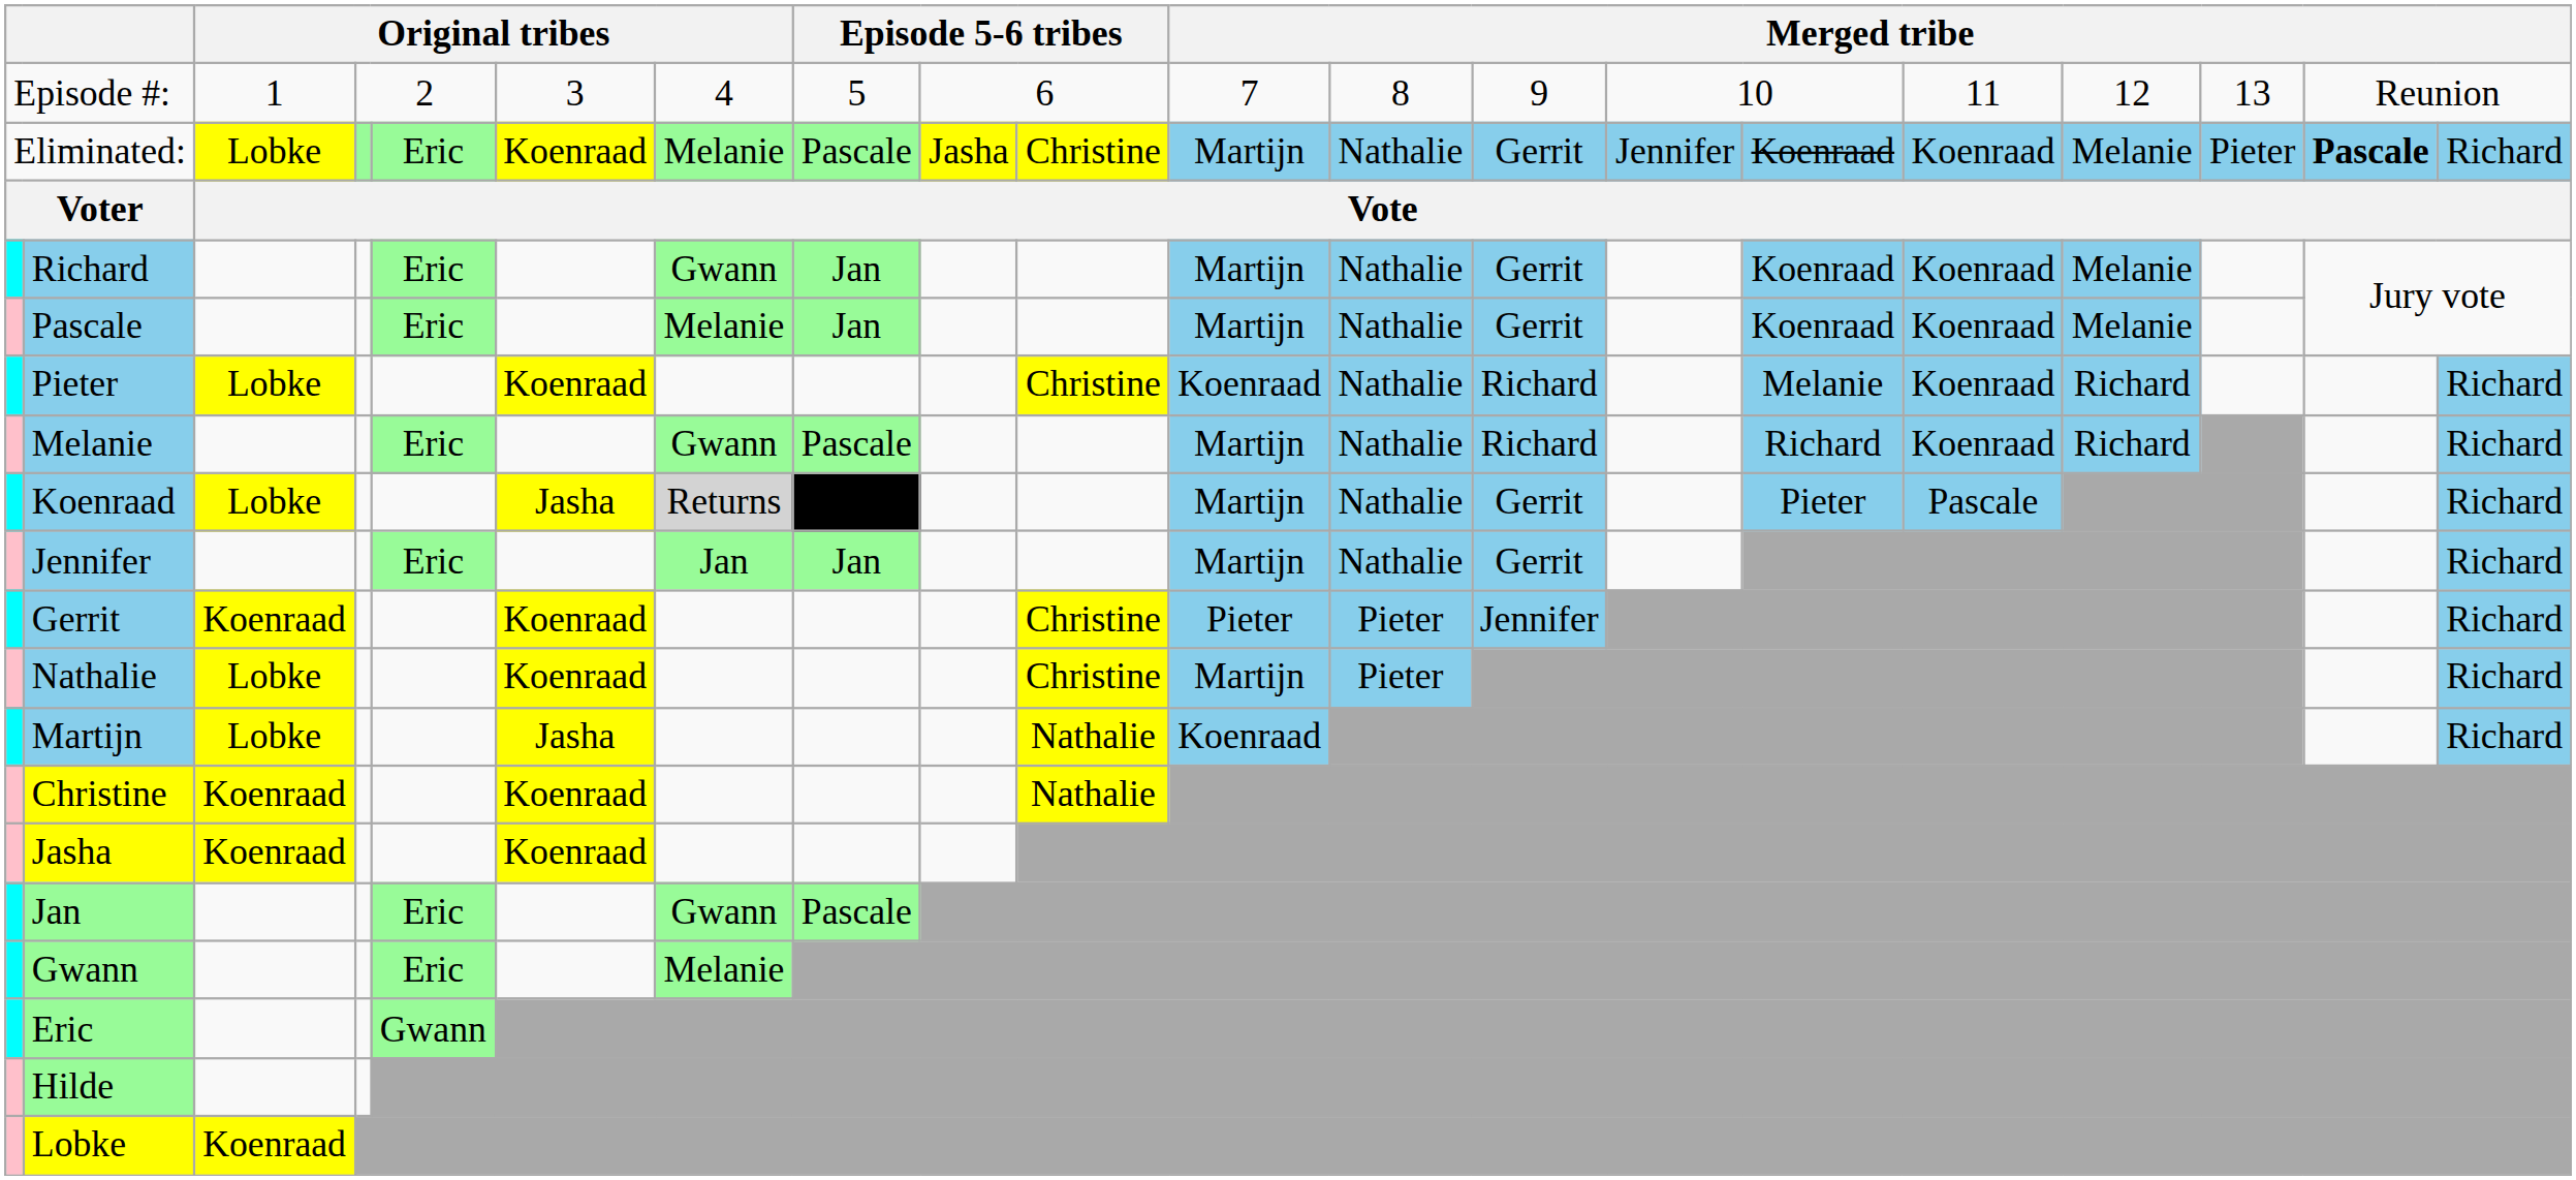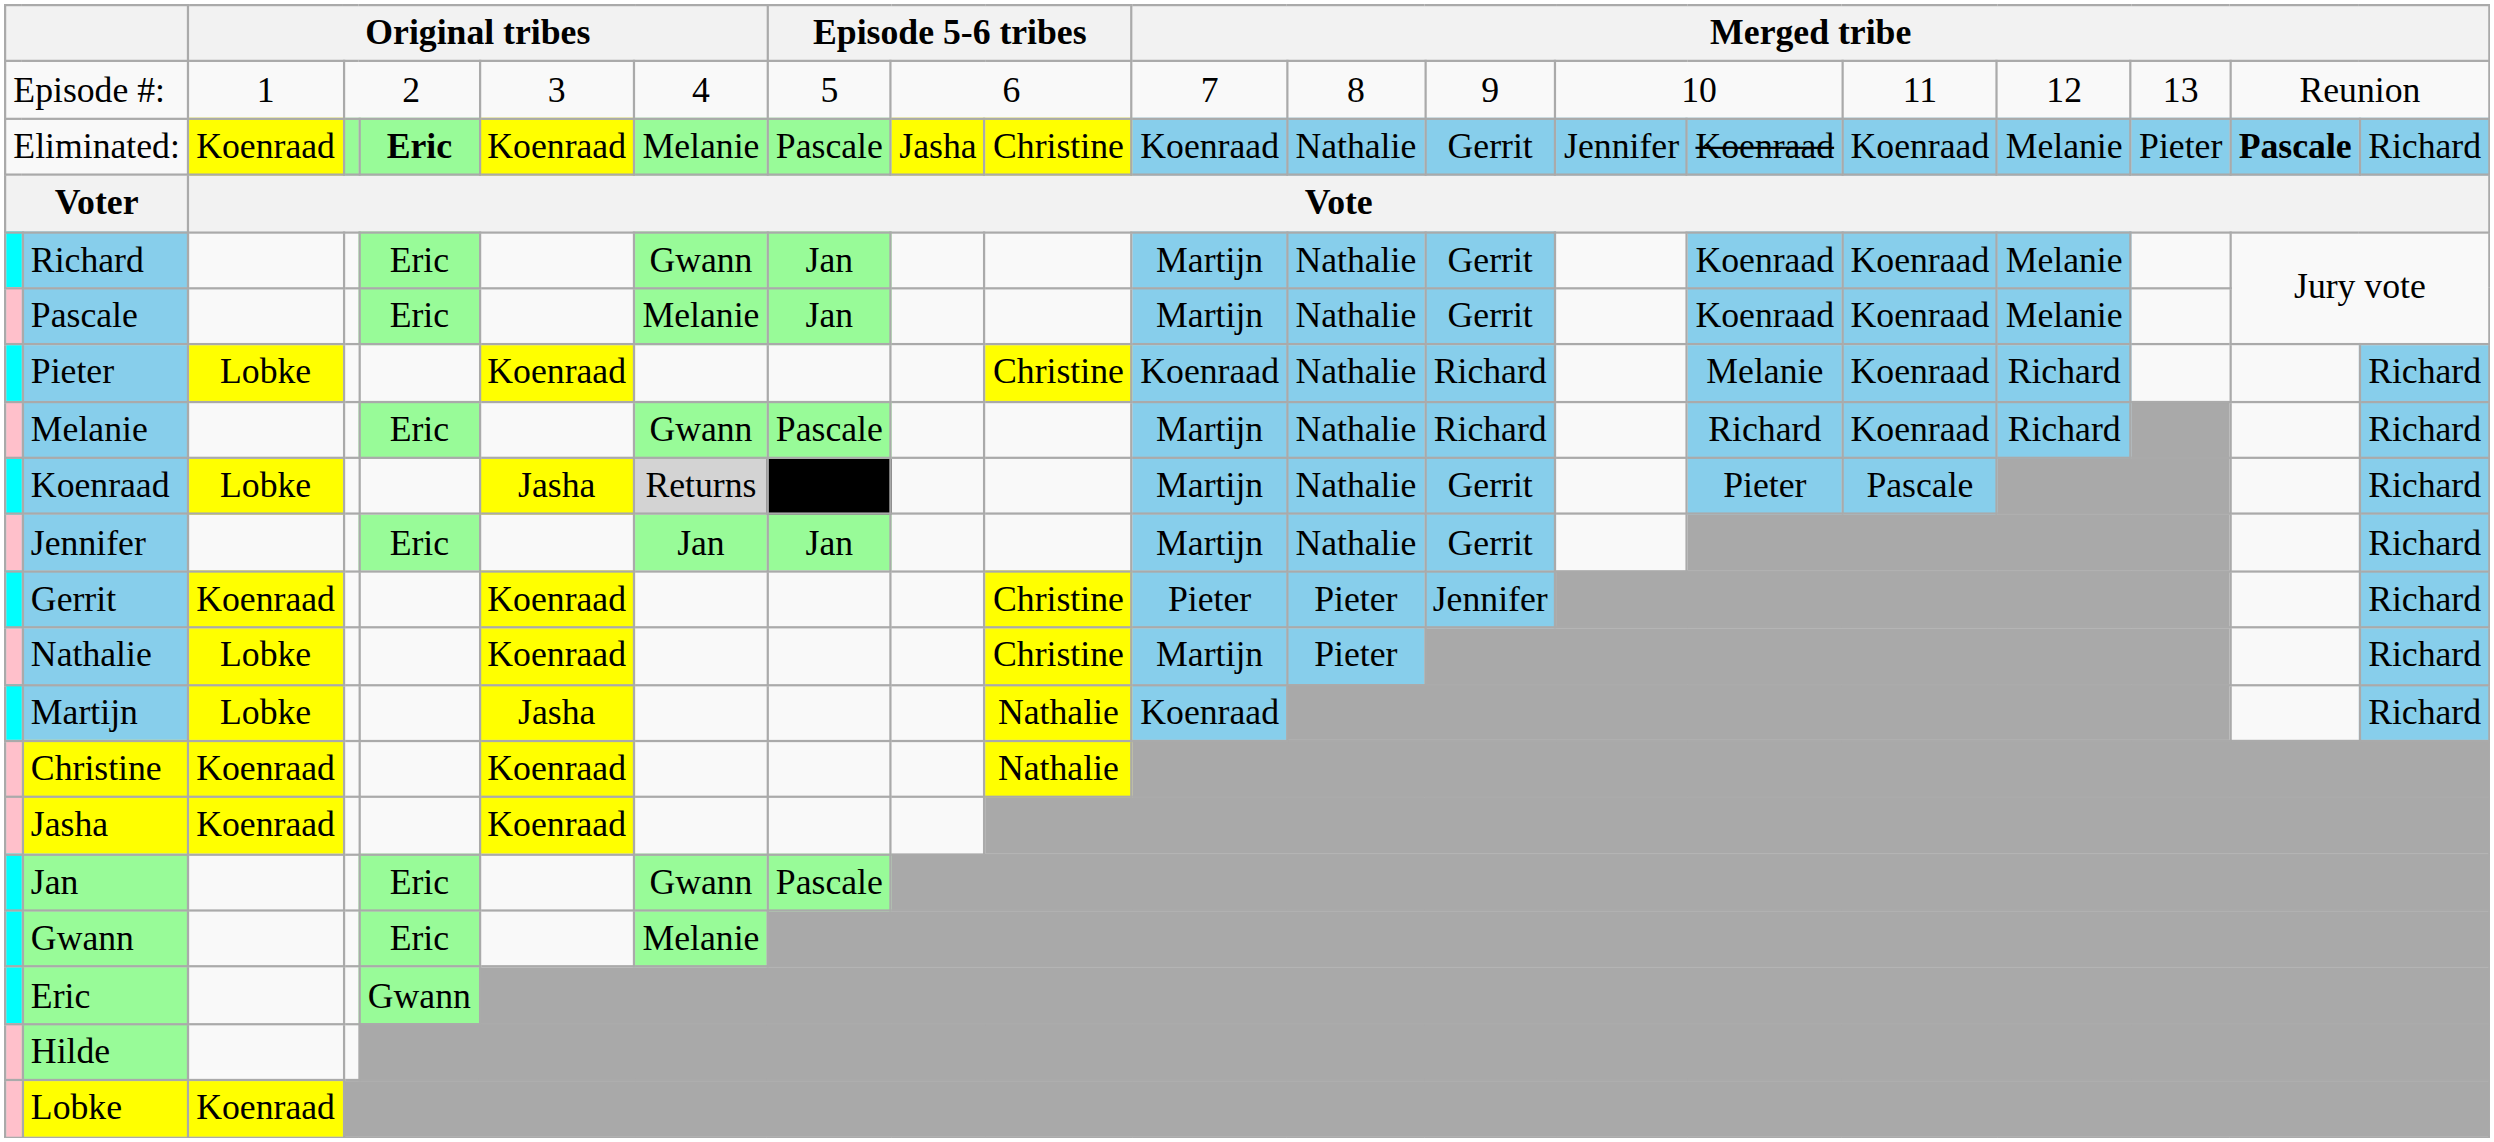 <table class="wikitable" style="text-align:center">
 <tr>
 <th colspan=2></th>
 <th colspan=5>Original tribes</th>
 <th colspan=3>Episode 5-6 tribes</th>
 <th colspan=11>Merged tribe</th>
 </tr>
 <tr>
 <td colspan=2 align="left">Episode #:</td>
 <td colspan=1>1</td>
 <td colspan=2>2</td>
 <td>3</td>
 <td>4</td>
 <td>5</td>
 <td colspan=2>6</td>
 <td>7</td>
 <td colspan=1>8</td>
 <td>9</td>
 <td colspan=2>10</td>
 <td colspan=1>11</td>
 <td colspan=1>12</td>
 <td>13</td>
 <td colspan=2>Reunion</td>
 </tr>
 <tr>
 <td colspan=2 align="left">Eliminated:</td>
-<td bgcolor="yellow">Lobke<br></td>
+<td bgcolor="yellow">Koenraad</td>
 <td bgcolor="palegreen"><br></td>
-<td bgcolor="palegreen">Eric<br></td>
+<td bgcolor="palegreen"><strong>Eric<br></strong></td>
 <td bgcolor="yellow">Koenraad<br></td>
 <td bgcolor="palegreen">Melanie</td>
 <td bgcolor="palegreen">Pascale</td>
 <td bgcolor="yellow">Jasha<br></td>
 <td bgcolor="yellow">Christine<br></td>
-<td bgcolor="skyblue">Martijn<br></td>
+<td bgcolor="skyblue">Koenraad</td>
 <td bgcolor="skyblue">Nathalie<br></td>
 <td bgcolor="skyblue">Gerrit<br></td>
 <td bgcolor="skyblue">Jennifer<br></td>
 <td bgcolor="skyblue"><s>Koenraad</s><br></td>
 <td bgcolor="skyblue">Koenraad<br></td>
 <td bgcolor="skyblue">Melanie<br></td>
 <td bgcolor="skyblue">Pieter<br></td>
 <td bgcolor="skyblue"><strong>Pascale<br></strong></td>
 <td bgcolor="skyblue">Richard<br></td>
 </tr>
 <tr>
 <th colspan=2>Voter</th>
 <th colspan=18>Vote</th>
 </tr>
 <tr>
 <td style="background:cyan"></td>
 <td align="left" bgcolor="skyblue">Richard</td>
 <td></td>
 <td></td>
 <td bgcolor="palegreen">Eric</td>
 <td></td>
 <td bgcolor="palegreen">Gwann</td>
 <td bgcolor="palegreen">Jan</td>
 <td></td>
 <td></td>
 <td bgcolor="skyblue">Martijn</td>
 <td bgcolor="skyblue">Nathalie</td>
 <td bgcolor="skyblue">Gerrit</td>
 <td></td>
 <td bgcolor="skyblue">Koenraad</td>
 <td bgcolor="skyblue">Koenraad</td>
 <td bgcolor="skyblue">Melanie</td>
 <td></td>
 <td colspan=2 rowspan=2>Jury vote</td>
 </tr>
 <tr>
 <td style="background:pink"></td>
 <td align="left" bgcolor="skyblue">Pascale</td>
 <td></td>
 <td></td>
 <td bgcolor="palegreen">Eric</td>
 <td></td>
 <td bgcolor="palegreen">Melanie</td>
 <td bgcolor="palegreen">Jan</td>
 <td></td>
 <td></td>
 <td bgcolor="skyblue">Martijn</td>
 <td bgcolor="skyblue">Nathalie</td>
 <td bgcolor="skyblue">Gerrit</td>
 <td></td>
 <td bgcolor="skyblue">Koenraad</td>
 <td bgcolor="skyblue">Koenraad</td>
 <td bgcolor="skyblue">Melanie</td>
 <td></td>
 </tr>
 <tr>
 <td style="background:cyan"></td>
 <td align="left" bgcolor="skyblue">Pieter</td>
 <td bgcolor="yellow">Lobke</td>
 <td></td>
 <td></td>
 <td bgcolor="yellow">Koenraad</td>
 <td></td>
 <td></td>
 <td></td>
 <td bgcolor="yellow">Christine</td>
 <td bgcolor="skyblue">Koenraad</td>
 <td bgcolor="skyblue">Nathalie</td>
 <td bgcolor="skyblue">Richard</td>
 <td></td>
 <td bgcolor="skyblue">Melanie</td>
 <td bgcolor="skyblue">Koenraad</td>
 <td bgcolor="skyblue">Richard</td>
 <td></td>
 <td></td>
 <td bgcolor="skyblue">Richard</td>
 </tr>
 <tr>
 <td style="background:pink"></td>
 <td align="left" bgcolor="skyblue">Melanie</td>
 <td></td>
 <td></td>
 <td bgcolor="palegreen">Eric</td>
 <td></td>
 <td bgcolor="palegreen">Gwann</td>
 <td bgcolor="palegreen">Pascale</td>
 <td></td>
 <td></td>
 <td bgcolor="skyblue">Martijn</td>
 <td bgcolor="skyblue">Nathalie</td>
 <td bgcolor="skyblue">Richard</td>
 <td></td>
 <td bgcolor="skyblue">Richard</td>
 <td bgcolor="skyblue">Koenraad</td>
 <td bgcolor="skyblue">Richard</td>
 <td bgcolor="darkgray" colspan=1></td>
 <td></td>
 <td bgcolor="skyblue">Richard</td>
 </tr>
 <tr>
 <td style="background:cyan"></td>
 <td align="left" bgcolor="skyblue">Koenraad</td>
 <td bgcolor="yellow">Lobke</td>
 <td></td>
 <td></td>
 <td bgcolor="yellow">Jasha</td>
 <td bgcolor="lightgray" colspan=1>Returns</td>
 <td bgcolor="black"></td>
 <td></td>
 <td></td>
 <td bgcolor="skyblue">Martijn</td>
 <td bgcolor="skyblue">Nathalie</td>
 <td bgcolor="skyblue">Gerrit</td>
 <td></td>
 <td bgcolor="skyblue">Pieter</td>
 <td bgcolor="skyblue">Pascale</td>
 <td bgcolor="darkgray" colspan=2></td>
 <td></td>
 <td bgcolor="skyblue">Richard</td>
 </tr>
 <tr>
 <td style="background:pink"></td>
 <td align="left" bgcolor="skyblue">Jennifer</td>
 <td></td>
 <td></td>
 <td bgcolor="palegreen">Eric</td>
 <td></td>
 <td bgcolor="palegreen">Jan</td>
 <td bgcolor="palegreen">Jan</td>
 <td></td>
 <td></td>
 <td bgcolor="skyblue">Martijn</td>
 <td bgcolor="skyblue">Nathalie</td>
 <td bgcolor="skyblue">Gerrit</td>
 <td></td>
 <td bgcolor="darkgray" colspan=4></td>
 <td></td>
 <td bgcolor="skyblue">Richard</td>
 </tr>
 <tr>
 <td style="background:cyan"></td>
 <td align="left" bgcolor="skyblue">Gerrit</td>
 <td bgcolor="yellow">Koenraad</td>
 <td></td>
 <td></td>
 <td bgcolor="yellow">Koenraad</td>
 <td></td>
 <td></td>
 <td></td>
 <td bgcolor="yellow">Christine</td>
 <td bgcolor="skyblue">Pieter</td>
 <td bgcolor="skyblue">Pieter</td>
 <td bgcolor="skyblue">Jennifer</td>
 <td bgcolor="darkgray" colspan=5></td>
 <td></td>
 <td bgcolor="skyblue">Richard</td>
 </tr>
 <tr>
 <td style="background:pink"></td>
 <td align="left" bgcolor="skyblue">Nathalie</td>
 <td bgcolor="yellow">Lobke</td>
 <td></td>
 <td></td>
 <td bgcolor="yellow">Koenraad</td>
 <td></td>
 <td></td>
 <td></td>
 <td bgcolor="yellow">Christine</td>
 <td bgcolor="skyblue">Martijn</td>
 <td bgcolor="skyblue">Pieter</td>
 <td bgcolor="darkgray" colspan=6></td>
 <td></td>
 <td bgcolor="skyblue">Richard</td>
 </tr>
 <tr>
 <td style="background:cyan"></td>
 <td align="left" bgcolor="skyblue">Martijn</td>
 <td bgcolor="yellow">Lobke</td>
 <td></td>
 <td></td>
 <td bgcolor="yellow">Jasha</td>
 <td></td>
 <td></td>
 <td></td>
 <td bgcolor="yellow">Nathalie</td>
 <td bgcolor="skyblue">Koenraad</td>
 <td bgcolor="darkgray" colspan=7></td>
 <td></td>
 <td bgcolor="skyblue">Richard</td>
 </tr>
 <tr>
 <td style="background:pink"></td>
 <td align="left" bgcolor="yellow">Christine</td>
 <td bgcolor="yellow">Koenraad</td>
 <td></td>
 <td></td>
 <td bgcolor="yellow">Koenraad</td>
 <td></td>
 <td></td>
 <td></td>
 <td bgcolor="yellow">Nathalie</td>
 <td bgcolor="darkgray" colspan=10></td>
 </tr>
 <tr>
 <td style="background:pink"></td>
 <td align="left" bgcolor="yellow">Jasha</td>
 <td bgcolor="yellow">Koenraad</td>
 <td></td>
 <td></td>
 <td bgcolor="yellow">Koenraad</td>
 <td></td>
 <td></td>
 <td></td>
 <td bgcolor="darkgray" colspan=11></td>
 </tr>
 <tr>
 <td style="background:cyan"></td>
 <td align="left" bgcolor="palegreen">Jan</td>
 <td></td>
 <td></td>
 <td bgcolor="palegreen">Eric</td>
 <td></td>
 <td bgcolor="palegreen">Gwann</td>
 <td bgcolor="palegreen">Pascale</td>
 <td bgcolor="darkgray" colspan=12></td>
 </tr>
 <tr>
 <td style="background:cyan"></td>
 <td align="left" bgcolor="palegreen">Gwann</td>
 <td></td>
 <td></td>
 <td bgcolor="palegreen">Eric</td>
 <td></td>
 <td bgcolor="palegreen">Melanie</td>
 <td bgcolor="darkgray" colspan=13></td>
 </tr>
 <tr>
 <td style="background:cyan"></td>
 <td align="left" bgcolor="palegreen">Eric</td>
 <td></td>
 <td></td>
 <td bgcolor="palegreen">Gwann</td>
 <td bgcolor="darkgray" colspan=15></td>
 </tr>
 <tr>
 <td style="background:pink"></td>
 <td align="left" bgcolor="palegreen">Hilde</td>
 <td></td>
 <td></td>
 <td bgcolor="darkgray" colspan=16></td>
 </tr>
 <tr>
 <td style="background:pink"></td>
 <td align="left" bgcolor="yellow">Lobke</td>
 <td bgcolor="yellow">Koenraad</td>
 <td bgcolor="darkgray" colspan=17></td>
 </tr>
 <tr>
 </tr>
 </table>
